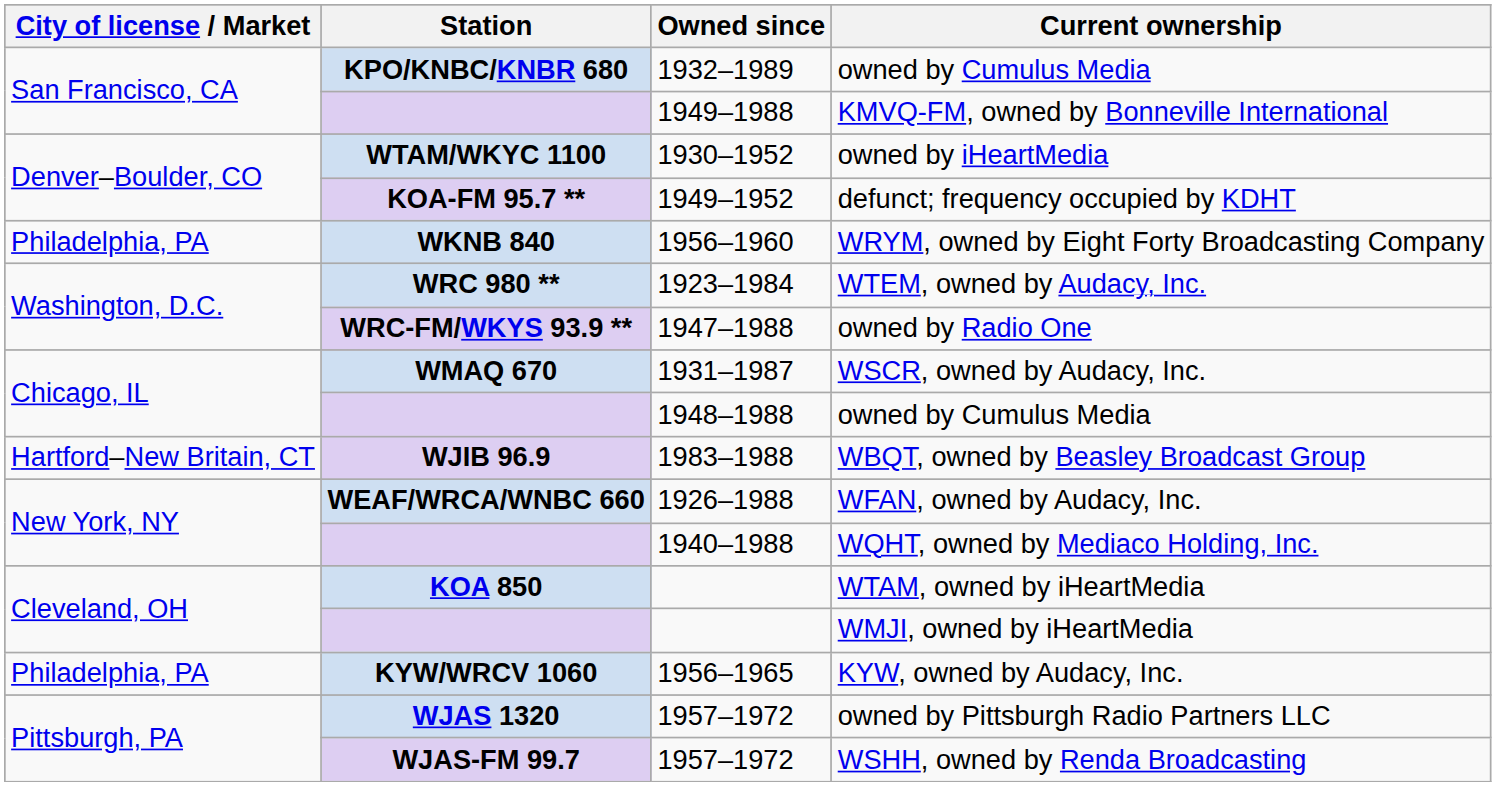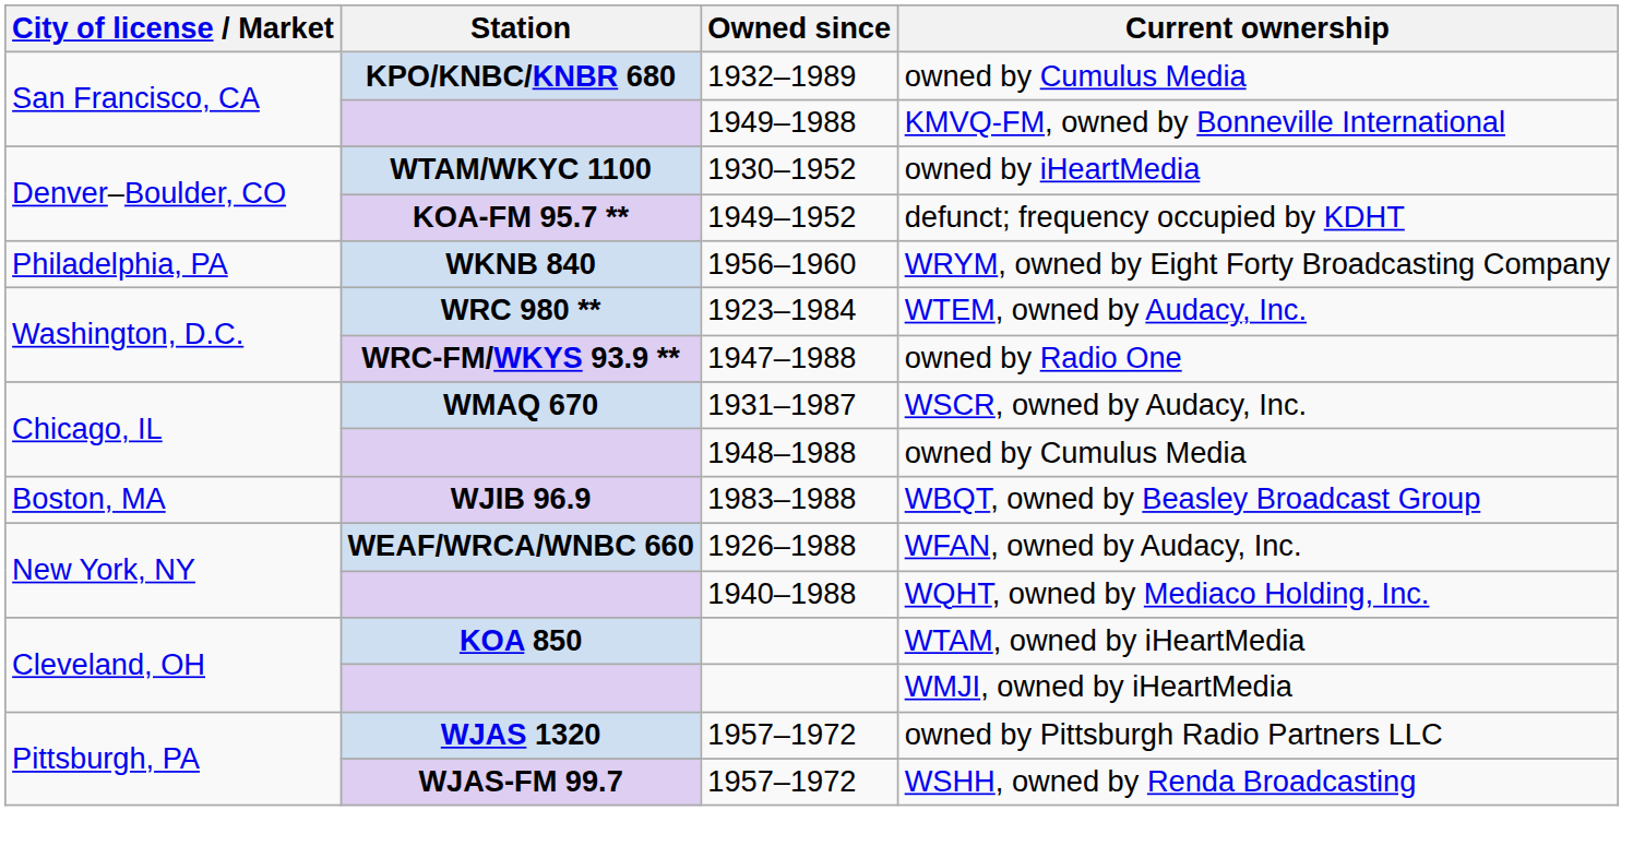 <table class="wikitable">
 <tr>
 <th scope="col"><a href='#'>City of license</a> / Market</th>
 <th scope="col">Station</th>
 <th scope="col">Owned since</th>
 <th scope="col">Current ownership</th>
 </tr>
 <tr>
 <td rowspan="2"><a href='#'>San Francisco, CA</a></td>
 <th style="background: #cedff2">KPO/KNBC/<a href='#'>KNBR</a> 680</th>
 <td>1932–1989</td>
 <td>owned by <a href='#'>Cumulus Media</a></td>
 </tr>
 <tr>
 <th style="background: #ddcef2;"></th>
 <td>1949–1988</td>
 <td><a href='#'>KMVQ-FM</a>, owned by <a href='#'>Bonneville International</a></td>
 </tr>
 <tr>
 <td rowspan="2"><a href='#'>Denver</a>–<a href='#'>Boulder, CO</a></td>
 <th style="background: #cedff2">WTAM/WKYC 1100</th>
 <td>1930–1952</td>
 <td>owned by <a href='#'>iHeartMedia</a></td>
 </tr>
 <tr>
 <th style="background: #ddcef2;">KOA-FM 95.7 **</th>
 <td>1949–1952</td>
 <td>defunct; frequency occupied by <a href='#'>KDHT</a></td>
 </tr>
 <tr>
 <td><a href='#'>Philadelphia, PA</a></td>
 <th style="background: #cedff2">WKNB 840</th>
 <td>1956–1960</td>
 <td><a href='#'>WRYM</a>, owned by Eight Forty Broadcasting Company</td>
 </tr>
 <tr>
 <td rowspan="2"><a href='#'>Washington, D.C.</a></td>
 <th style="background: #cedff2">WRC 980 **</th>
 <td>1923–1984</td>
 <td><a href='#'>WTEM</a>, owned by <a href='#'>Audacy, Inc.</a></td>
 </tr>
 <tr>
 <th style="background: #ddcef2;">WRC-FM/<a href='#'>WKYS</a> 93.9 **</th>
 <td>1947–1988</td>
 <td>owned by <a href='#'>Radio One</a></td>
 </tr>
 <tr>
 <td rowspan="2"><a href='#'>Chicago, IL</a></td>
 <th style="background: #cedff2">WMAQ 670</th>
 <td>1931–1987</td>
 <td><a href='#'>WSCR</a>, owned by Audacy, Inc.</td>
 </tr>
 <tr>
 <th style="background: #ddcef2"></th>
 <td>1948–1988</td>
 <td>owned by Cumulus Media</td>
 </tr>
 <tr>
-<td><a href='#'>Hartford</a>–<a href='#'>New Britain, CT</a></td>
+<td><a href='#'>Boston, MA</a></td>
 <th style="background: #ddcef2;">WJIB 96.9</th>
 <td>1983–1988</td>
 <td><a href='#'>WBQT</a>, owned by <a href='#'>Beasley Broadcast Group</a></td>
 </tr>
 <tr>
 <td rowspan="2"><a href='#'>New York, NY</a></td>
 <th style="background: #cedff2">WEAF/WRCA/WNBC 660</th>
 <td>1926–1988</td>
 <td><a href='#'>WFAN</a>, owned by Audacy, Inc.</td>
 </tr>
 <tr>
 <th style="background: #ddcef2;"></th>
 <td>1940–1988</td>
 <td><a href='#'>WQHT</a>, owned by <a href='#'>Mediaco Holding, Inc.</a></td>
 </tr>
 <tr>
 <td rowspan="2"><a href='#'>Cleveland, OH</a></td>
 <th style="background: #cedff2;"><a href='#'>KOA</a> 850</th>
 <td></td>
 <td><a href='#'>WTAM</a>, owned by iHeartMedia</td>
 </tr>
 <tr>
 <th style="background: #ddcef2;"></th>
 <td></td>
 <td><a href='#'>WMJI</a>, owned by iHeartMedia</td>
 </tr>
 <tr>
-<td><a href='#'>Philadelphia, PA</a></td>
-<th style="background: #cedff2">KYW/WRCV 1060</th>
-<td>1956–1965</td>
-<td><a href='#'>KYW</a>, owned by Audacy, Inc.</td>
-</tr>
-<tr>
 <td rowspan="2"><a href='#'>Pittsburgh, PA</a></td>
 <th style="background: #cedff2"><a href='#'>WJAS</a> 1320</th>
 <td>1957–1972</td>
 <td>owned by Pittsburgh Radio Partners LLC</td>
 </tr>
 <tr>
 <th style="background: #ddcef2;">WJAS-FM 99.7</th>
 <td>1957–1972</td>
 <td><a href='#'>WSHH</a>, owned by <a href='#'>Renda Broadcasting</a></td>
 </tr>
 </table>
